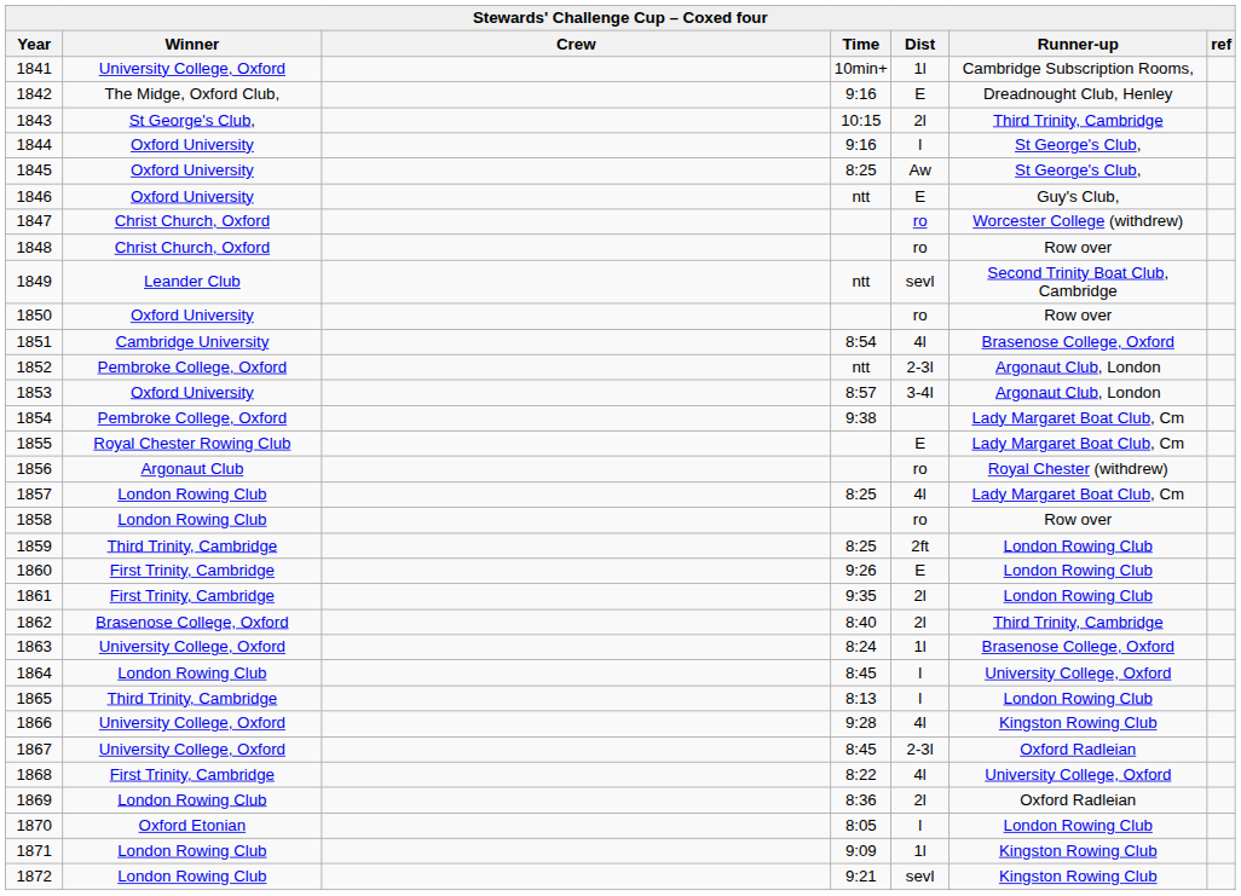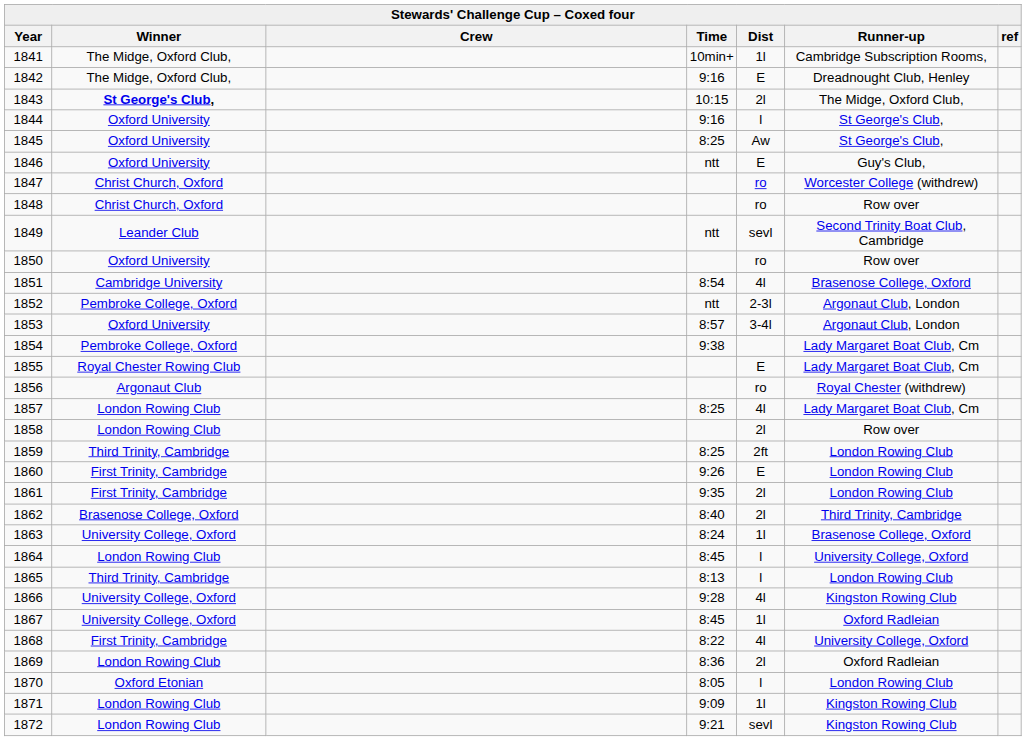 <table class="wikitable" style="text-align:center">
 <tr>
 <td bgcolor="#efefef" colspan=7><strong>Stewards' Challenge Cup – Coxed four</strong></td>
 </tr>
 <tr>
 <th width=50>Year</th>
 <th width=250>Winner</th>
 <th width=500>Crew</th>
 <th width=50>Time</th>
 <th width=50>Dist</th>
 <th width=250>Runner-up</th>
 <th width=20>ref</th>
 </tr>
 <tr>
 <td>1841</td>
-<td><a href='#'>University College, Oxford</a></td>
+<td>The Midge, Oxford Club, </td>
 <td></td>
 <td>10min+</td>
 <td>1l</td>
 <td>Cambridge Subscription Rooms, </td>
 <td></td>
 </tr>
 <tr>
 <td>1842</td>
 <td>The Midge, Oxford Club, </td>
 <td></td>
 <td>9:16</td>
 <td>E</td>
 <td>Dreadnought Club, Henley</td>
 <td></td>
 </tr>
 <tr>
 <td>1843</td>
-<td><a href='#'>St George's Club</a>, </td>
+<td><strong><a href='#'>St George's Club</a>, </strong></td>
 <td></td>
 <td>10:15</td>
 <td>2l</td>
-<td><a href='#'>Third Trinity, Cambridge</a></td>
+<td>The Midge, Oxford Club, </td>
 <td></td>
 </tr>
 <tr>
 <td>1844</td>
 <td><a href='#'>Oxford University</a></td>
 <td></td>
 <td>9:16</td>
 <td>l</td>
 <td><a href='#'>St George's Club</a>, </td>
 <td></td>
 </tr>
 <tr>
 <td>1845</td>
 <td><a href='#'>Oxford University</a></td>
 <td></td>
 <td>8:25</td>
 <td>Aw</td>
 <td><a href='#'>St George's Club</a>, </td>
 <td></td>
 </tr>
 <tr>
 <td>1846</td>
 <td><a href='#'>Oxford University</a></td>
 <td></td>
 <td>ntt</td>
 <td>E</td>
 <td>Guy's Club, </td>
 <td></td>
 </tr>
 <tr>
 <td>1847</td>
 <td><a href='#'>Christ Church, Oxford</a></td>
 <td></td>
 <td></td>
 <td><a href='#'>ro</a></td>
 <td><a href='#'>Worcester College</a> (withdrew)</td>
 <td></td>
 </tr>
 <tr>
 <td>1848</td>
 <td><a href='#'>Christ Church, Oxford</a></td>
 <td></td>
 <td></td>
 <td>ro</td>
 <td>Row over</td>
 <td></td>
 </tr>
 <tr>
 <td>1849</td>
 <td><a href='#'>Leander Club</a></td>
 <td></td>
 <td>ntt</td>
 <td>sevl</td>
 <td><a href='#'>Second Trinity Boat Club</a>, Cambridge</td>
 <td></td>
 </tr>
 <tr>
 <td>1850</td>
 <td><a href='#'>Oxford University</a></td>
 <td></td>
 <td></td>
 <td>ro</td>
 <td>Row over</td>
 <td></td>
 </tr>
 <tr>
 <td>1851</td>
 <td><a href='#'>Cambridge University</a></td>
 <td></td>
 <td>8:54</td>
 <td>4l</td>
 <td><a href='#'>Brasenose College, Oxford</a></td>
 <td></td>
 </tr>
 <tr>
 <td>1852</td>
 <td><a href='#'>Pembroke College, Oxford</a></td>
 <td></td>
 <td>ntt</td>
 <td>2-3l</td>
 <td><a href='#'>Argonaut Club</a>, London</td>
 <td></td>
 </tr>
 <tr>
 <td>1853</td>
 <td><a href='#'>Oxford University</a></td>
 <td></td>
 <td>8:57</td>
 <td>3-4l</td>
 <td><a href='#'>Argonaut Club</a>, London</td>
 <td></td>
 </tr>
 <tr>
 <td>1854</td>
 <td><a href='#'>Pembroke College, Oxford</a></td>
 <td></td>
 <td>9:38</td>
 <td></td>
 <td><a href='#'>Lady Margaret Boat Club</a>, Cm</td>
 <td></td>
 </tr>
 <tr>
 <td>1855</td>
 <td><a href='#'>Royal Chester Rowing Club</a></td>
 <td></td>
 <td></td>
 <td>E</td>
 <td><a href='#'>Lady Margaret Boat Club</a>, Cm</td>
 <td></td>
 </tr>
 <tr>
 <td>1856</td>
 <td><a href='#'>Argonaut Club</a></td>
 <td></td>
 <td></td>
 <td>ro</td>
 <td><a href='#'>Royal Chester</a> (withdrew)</td>
 <td></td>
 </tr>
 <tr>
 <td>1857</td>
 <td><a href='#'>London Rowing Club</a></td>
 <td></td>
 <td>8:25</td>
 <td>4l</td>
 <td><a href='#'>Lady Margaret Boat Club</a>, Cm</td>
 <td></td>
 </tr>
 <tr>
 <td>1858</td>
 <td><a href='#'>London Rowing Club</a></td>
 <td></td>
 <td></td>
-<td>ro</td>
+<td>2l</td>
 <td>Row over</td>
 <td></td>
 </tr>
 <tr>
 <td>1859</td>
 <td><a href='#'>Third Trinity, Cambridge</a></td>
 <td></td>
 <td>8:25</td>
 <td>2ft</td>
 <td><a href='#'>London Rowing Club</a></td>
 <td></td>
 </tr>
 <tr>
 <td>1860</td>
 <td><a href='#'>First Trinity, Cambridge</a></td>
 <td></td>
 <td>9:26</td>
 <td>E</td>
 <td><a href='#'>London Rowing Club</a></td>
 <td></td>
 </tr>
 <tr>
 <td>1861</td>
 <td><a href='#'>First Trinity, Cambridge</a></td>
 <td></td>
 <td>9:35</td>
 <td>2l</td>
 <td><a href='#'>London Rowing Club</a></td>
 <td></td>
 </tr>
 <tr>
 <td>1862</td>
 <td><a href='#'>Brasenose College, Oxford</a></td>
 <td></td>
 <td>8:40</td>
 <td>2l</td>
 <td><a href='#'>Third Trinity, Cambridge</a></td>
 <td></td>
 </tr>
 <tr>
 <td>1863</td>
 <td><a href='#'>University College, Oxford</a></td>
 <td></td>
 <td>8:24</td>
 <td>1l</td>
 <td><a href='#'>Brasenose College, Oxford</a></td>
 <td></td>
 </tr>
 <tr>
 <td>1864</td>
 <td><a href='#'>London Rowing Club</a></td>
 <td></td>
 <td>8:45</td>
 <td>l</td>
 <td><a href='#'>University College, Oxford</a></td>
 <td></td>
 </tr>
 <tr>
 <td>1865</td>
 <td><a href='#'>Third Trinity, Cambridge</a></td>
 <td></td>
 <td>8:13</td>
 <td>l</td>
 <td><a href='#'>London Rowing Club</a></td>
 <td></td>
 </tr>
 <tr>
 <td>1866</td>
 <td><a href='#'>University College, Oxford</a></td>
 <td></td>
 <td>9:28</td>
 <td>4l</td>
 <td><a href='#'>Kingston Rowing Club</a></td>
 <td></td>
 </tr>
 <tr>
 <td>1867</td>
 <td><a href='#'>University College, Oxford</a></td>
 <td></td>
 <td>8:45</td>
-<td>2-3l</td>
+<td>1l</td>
 <td><a href='#'>Oxford Radleian</a></td>
 <td></td>
 </tr>
 <tr>
 <td>1868</td>
 <td><a href='#'>First Trinity, Cambridge</a></td>
 <td></td>
 <td>8:22</td>
 <td>4l</td>
 <td><a href='#'>University College, Oxford</a></td>
 <td></td>
 </tr>
 <tr>
 <td>1869</td>
 <td><a href='#'>London Rowing Club</a></td>
 <td></td>
 <td>8:36</td>
 <td>2l</td>
 <td>Oxford Radleian</td>
 <td></td>
 </tr>
 <tr>
 <td>1870</td>
 <td><a href='#'>Oxford Etonian</a></td>
 <td></td>
 <td>8:05</td>
 <td>l</td>
 <td><a href='#'>London Rowing Club</a></td>
 <td></td>
 </tr>
 <tr>
 <td>1871</td>
 <td><a href='#'>London Rowing Club</a></td>
 <td></td>
 <td>9:09</td>
 <td>1l</td>
 <td><a href='#'>Kingston Rowing Club</a></td>
 <td></td>
 </tr>
 <tr>
 <td>1872</td>
 <td><a href='#'>London Rowing Club</a></td>
 <td></td>
 <td>9:21</td>
 <td>sevl</td>
 <td><a href='#'>Kingston Rowing Club</a></td>
 <td></td>
 </tr>
 </table>
